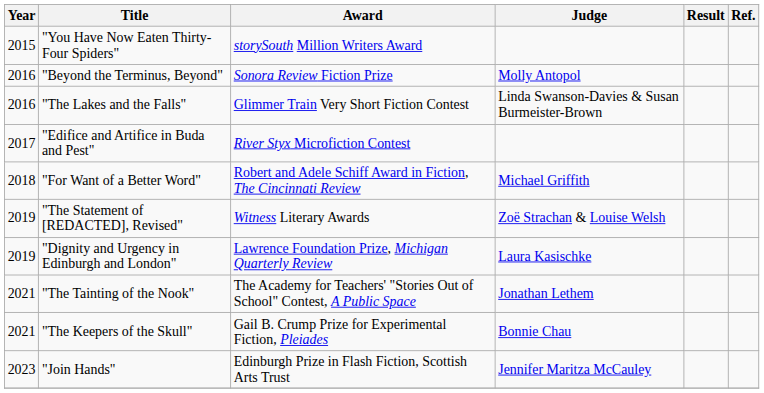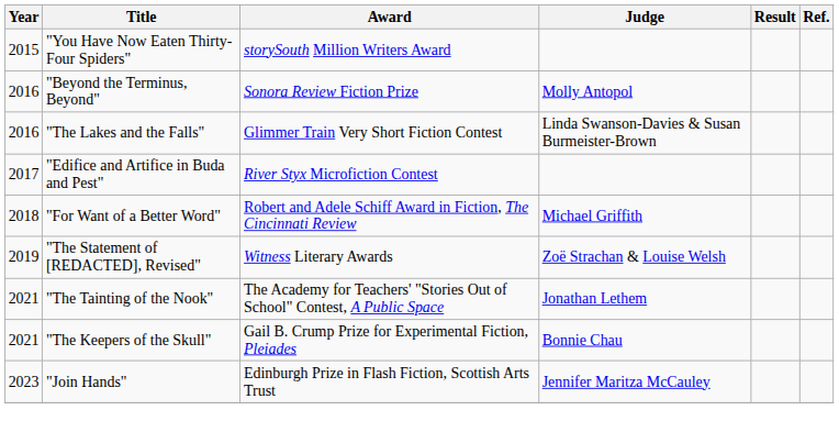 <table class="wikitable sortable">
 <tr>
 <th>Year</th>
 <th>Title</th>
 <th>Award</th>
 <th>Judge</th>
 <th>Result</th>
 <th>Ref.</th>
 </tr>
 <tr>
 <td>2015</td>
 <td>"You Have Now Eaten Thirty-Four Spiders"</td>
 <td><em><a href='#'>storySouth</a></em> <a href='#'>Million Writers Award</a></td>
 <td></td>
 <td></td>
 <td></td>
 </tr>
 <tr>
 <td>2016</td>
 <td>"Beyond the Terminus, Beyond"</td>
 <td><a href='#'><em>Sonora Review</em> Fiction Prize</a></td>
 <td><a href='#'>Molly Antopol</a></td>
 <td></td>
 <td></td>
 </tr>
 <tr>
 <td>2016</td>
 <td>"The Lakes and the Falls"</td>
 <td><a href='#'>Glimmer Train</a> Very Short Fiction Contest</td>
 <td>Linda Swanson-Davies & Susan Burmeister-Brown</td>
 <td></td>
 <td></td>
 </tr>
 <tr>
 <td>2017</td>
 <td>"Edifice and Artifice in Buda and Pest"</td>
 <td><a href='#'><em>River Styx</em> Microfiction Contest</a></td>
 <td></td>
 <td></td>
 <td></td>
 </tr>
 <tr>
 <td>2018</td>
 <td>"For Want of a Better Word"</td>
 <td><a href='#'>Robert and Adele Schiff Award in Fiction</a>, <em><a href='#'>The Cincinnati Review</a></em></td>
 <td><a href='#'>Michael Griffith</a></td>
 <td></td>
 <td></td>
 </tr>
 <tr>
 <td>2019</td>
 <td>"The Statement of [REDACTED], Revised"</td>
 <td><a href='#'><em>Witness</em></a> Literary Awards</td>
 <td><a href='#'>Zoë Strachan</a> & <a href='#'>Louise Welsh</a></td>
 <td></td>
 <td></td>
 </tr>
 <tr>
-<td>2019</td>
-<td>"Dignity and Urgency in Edinburgh and London"</td>
-<td><a href='#'>Lawrence Foundation Prize</a>, <em><a href='#'>Michigan Quarterly Review</a></em></td>
-<td><a href='#'>Laura Kasischke</a></td>
-<td></td>
-<td></td>
-</tr>
-<tr>
 <td>2021</td>
 <td>"The Tainting of the Nook"</td>
 <td>The Academy for Teachers' "Stories Out of School" Contest, <em><a href='#'>A Public Space</a></em></td>
 <td><a href='#'>Jonathan Lethem</a></td>
 <td></td>
 <td></td>
 </tr>
 <tr>
 <td>2021</td>
 <td>"The Keepers of the Skull"</td>
 <td>Gail B. Crump Prize for Experimental Fiction, <a href='#'><em>Pleiades</em></a></td>
 <td><a href='#'>Bonnie Chau</a></td>
 <td></td>
 <td></td>
 </tr>
 <tr>
 <td>2023</td>
 <td>"Join Hands"</td>
 <td>Edinburgh Prize in Flash Fiction, Scottish Arts Trust</td>
 <td><a href='#'>Jennifer Maritza McCauley</a></td>
 <td></td>
 <td></td>
 </tr>
 <tr>
 </tr>
 </table>
